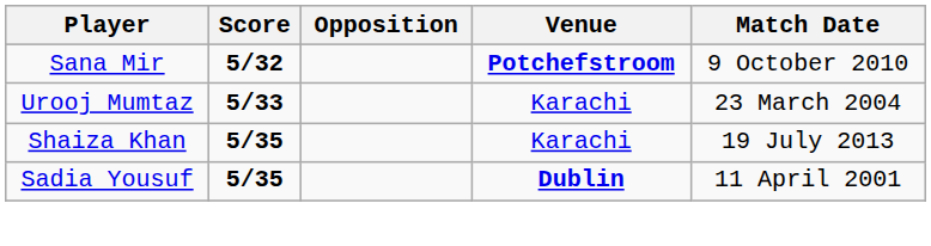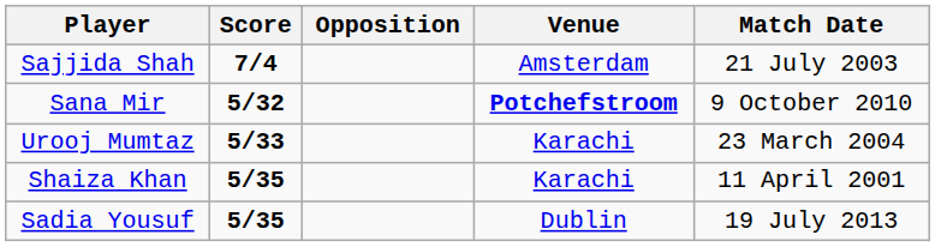 <table class="wikitable sortable" style="text-align: center; width: 500px;">
 <tr>
 <th>Player</th>
 <th>Score</th>
 <th>Opposition</th>
 <th>Venue</th>
 <th>Match Date</th>
+</tr>
+<tr>
+<td><a href='#'>Sajjida Shah</a></td>
+<td><strong>7/4</strong></td>
+<td></td>
+<td><a href='#'>Amsterdam</a></td>
+<td>21 July 2003</td>
 </tr>
 <tr>
 <td><a href='#'>Sana Mir</a></td>
 <td><strong>5/32</strong></td>
 <td></td>
 <td><strong><a href='#'>Potchefstroom</a></strong></td>
 <td>9 October 2010</td>
 </tr>
 <tr>
 <td><a href='#'>Urooj Mumtaz</a></td>
 <td><strong>5/33</strong></td>
 <td></td>
 <td><a href='#'>Karachi</a></td>
 <td>23 March 2004</td>
 </tr>
 <tr>
 <td><a href='#'>Shaiza Khan</a></td>
 <td><strong>5/35</strong></td>
 <td></td>
 <td><a href='#'>Karachi</a></td>
-<td>19 July 2013</td>
+<td>11 April 2001</td>
 </tr>
 <tr>
 <td><a href='#'>Sadia Yousuf</a></td>
 <td><strong>5/35</strong></td>
 <td></td>
-<td><strong><a href='#'>Dublin</a></strong></td>
-<td>11 April 2001</td>
+<td><a href='#'>Dublin</a></td>
+<td>19 July 2013</td>
 </tr>
 </table>
